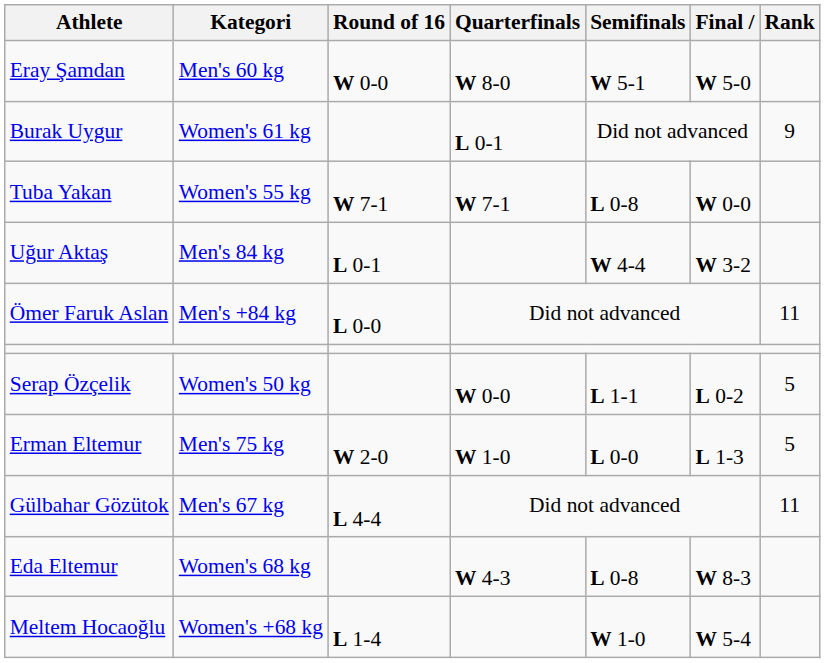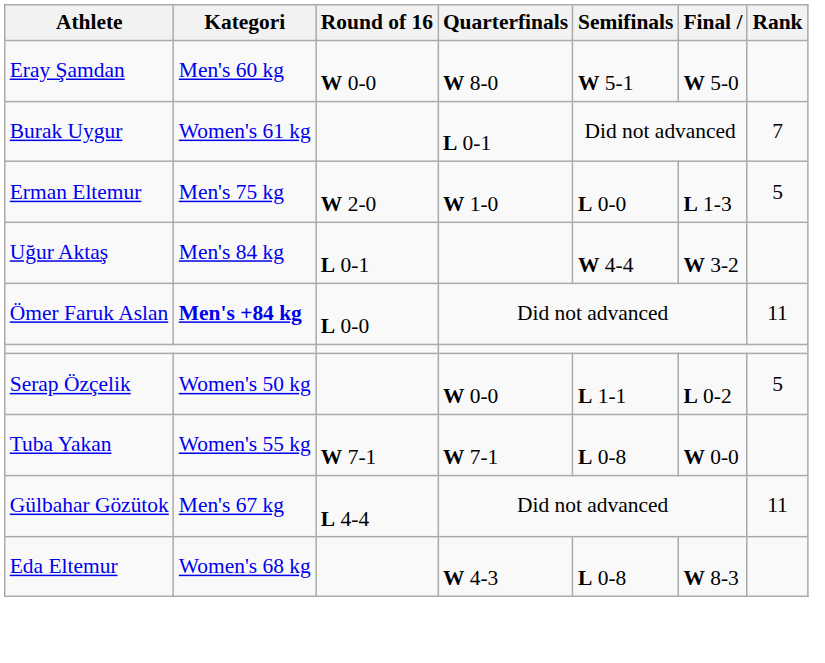 <table class=wikitable style="font-size:90%">
 <tr>
 <th>Athlete</th>
 <th>Kategori</th>
 <th>Round of 16</th>
 <th>Quarterfinals</th>
 <th>Semifinals</th>
 <th>Final / </th>
 <th>Rank</th>
 </tr>
 <tr>
 <td><a href='#'>Eray Şamdan</a></td>
 <td><a href='#'>Men's 60 kg</a></td>
 <td><br><strong>W</strong> 0-0</td>
 <td><br><strong>W</strong> 8-0</td>
 <td><br><strong>W</strong> 5-1</td>
 <td><br><strong>W</strong> 5-0</td>
 <td align=center></td>
 </tr>
 <tr>
 <td><a href='#'>Burak Uygur</a></td>
 <td><a href='#'>Women's 61 kg</a></td>
 <td></td>
 <td><br><strong>L</strong> 0-1</td>
 <td colspan=2 align=center>Did not advanced</td>
-<td align=center>9</td>
+<td align=center>7</td>
 </tr>
 <tr>
-<td><a href='#'>Tuba Yakan</a></td>
-<td><a href='#'>Women's 55 kg</a></td>
-<td><br><strong>W</strong> 7-1</td>
-<td><br><strong>W</strong> 7-1</td>
-<td><br><strong>L</strong> 0-8</td>
-<td><br><strong>W</strong> 0-0</td>
-<td align=center></td>
+<td><a href='#'>Erman Eltemur</a></td>
+<td><a href='#'>Men's 75 kg</a></td>
+<td><br><strong>W</strong> 2-0</td>
+<td><br><strong>W</strong> 1-0</td>
+<td><br><strong>L</strong> 0-0</td>
+<td><br><strong>L</strong> 1-3</td>
+<td align=center>5</td>
 </tr>
 <tr>
 <td><a href='#'>Uğur Aktaş</a></td>
 <td><a href='#'>Men's 84 kg</a></td>
 <td><br><strong>L</strong> 0-1</td>
 <td></td>
 <td><br><strong>W</strong> 4-4</td>
 <td><br><strong>W</strong> 3-2</td>
 <td align=center></td>
 </tr>
 <tr>
 <td><a href='#'>Ömer Faruk Aslan</a></td>
-<td><a href='#'>Men's +84 kg</a></td>
+<td><strong><a href='#'>Men's +84 kg</a></strong></td>
 <td><br><strong>L</strong> 0-0</td>
 <td colspan=3 align=center>Did not advanced</td>
 <td align=center>11</td>
 </tr>
 <tr>
 <td colspan=2 align=center></td>
 <td></td>
 </tr>
 <tr>
 <td><a href='#'>Serap Özçelik</a></td>
 <td><a href='#'>Women's 50 kg</a></td>
 <td></td>
 <td><br><strong>W</strong> 0-0</td>
 <td><br><strong>L</strong> 1-1</td>
 <td><br><strong>L</strong> 0-2</td>
 <td align=center>5</td>
 </tr>
 <tr>
-<td><a href='#'>Erman Eltemur</a></td>
-<td><a href='#'>Men's 75 kg</a></td>
-<td><br><strong>W</strong> 2-0</td>
-<td><br><strong>W</strong> 1-0</td>
-<td><br><strong>L</strong> 0-0</td>
-<td><br><strong>L</strong> 1-3</td>
-<td align=center>5</td>
+<td><a href='#'>Tuba Yakan</a></td>
+<td><a href='#'>Women's 55 kg</a></td>
+<td><br><strong>W</strong> 7-1</td>
+<td><br><strong>W</strong> 7-1</td>
+<td><br><strong>L</strong> 0-8</td>
+<td><br><strong>W</strong> 0-0</td>
+<td align=center></td>
 </tr>
 <tr>
 <td><a href='#'>Gülbahar Gözütok</a></td>
 <td><a href='#'>Men's 67 kg</a></td>
 <td><br><strong>L</strong> 4-4</td>
 <td colspan=3 align=center>Did not advanced</td>
 <td align=center>11</td>
 </tr>
 <tr>
 <td><a href='#'>Eda Eltemur</a></td>
 <td><a href='#'>Women's 68 kg</a></td>
 <td></td>
 <td><br><strong>W</strong> 4-3</td>
 <td><br><strong>L</strong> 0-8</td>
 <td><br><strong>W</strong> 8-3</td>
 <td align=center></td>
 </tr>
-<tr>
-<td><a href='#'>Meltem Hocaoğlu</a></td>
-<td><a href='#'>Women's +68 kg</a></td>
-<td><br><strong>L</strong> 1-4</td>
-<td></td>
-<td><br><strong>W</strong> 1-0</td>
-<td><br><strong>W</strong> 5-4</td>
-<td align=center></td>
-</tr>
 </table>
